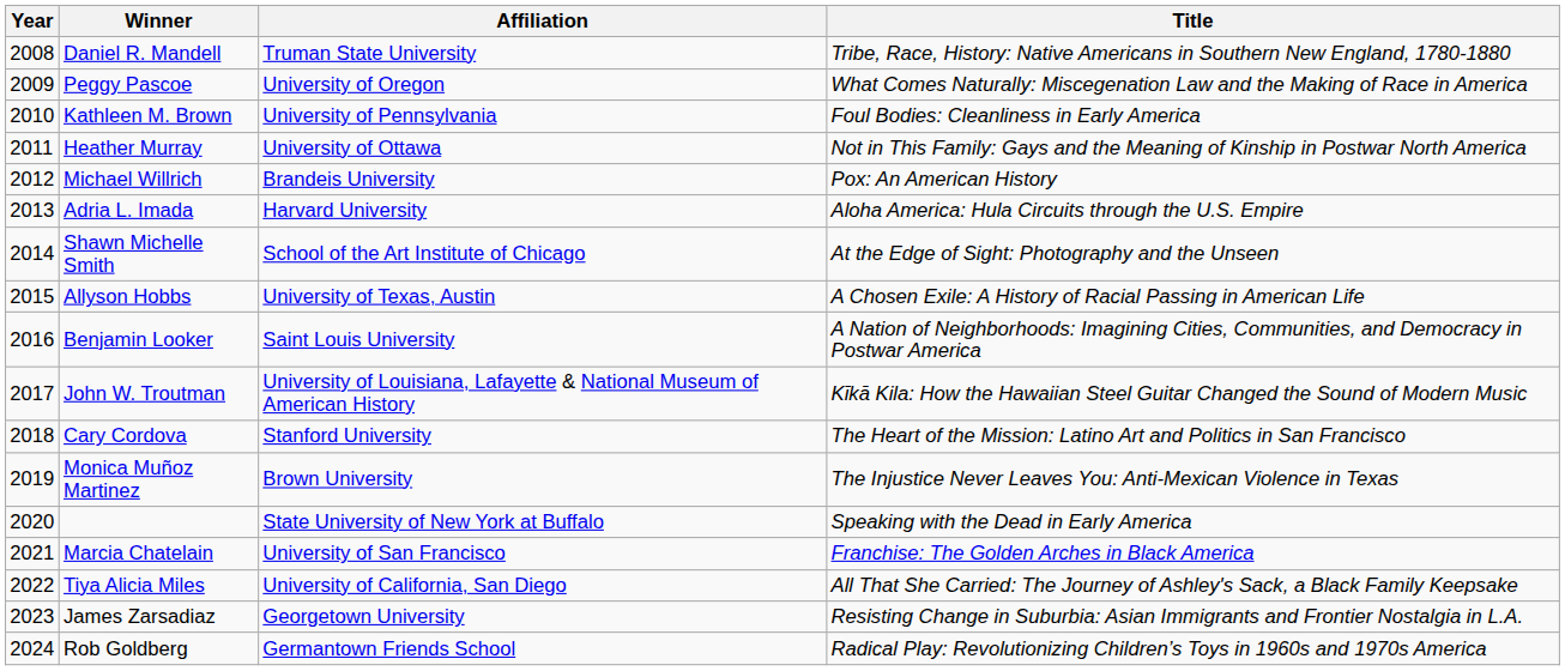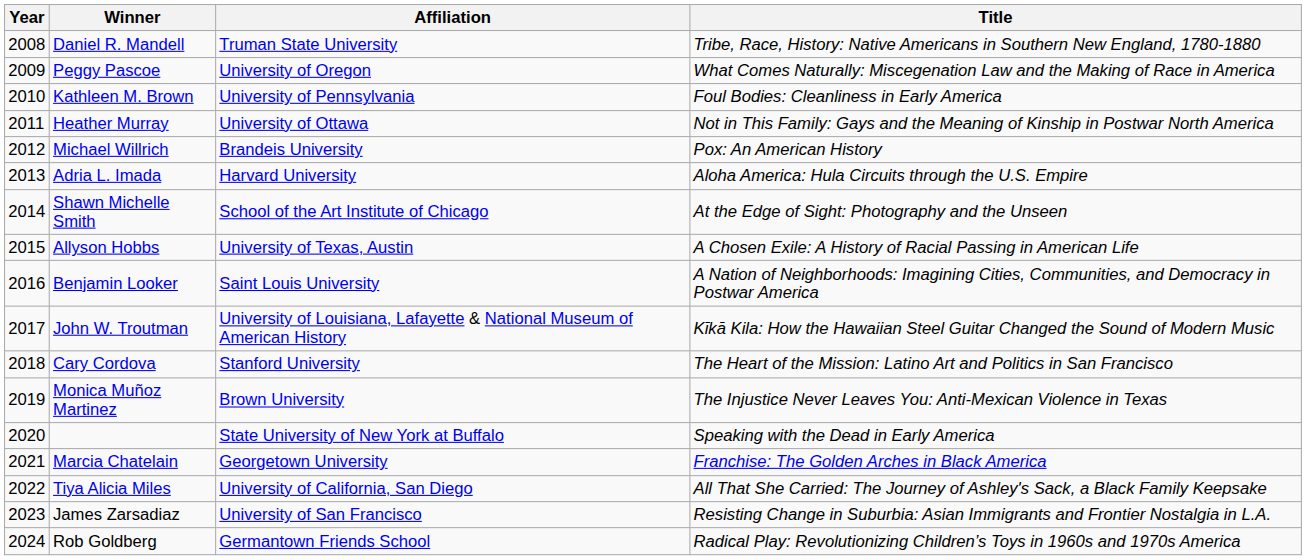 <table class="wikitable">
 <tr>
 <th>Year</th>
 <th>Winner</th>
 <th>Affiliation</th>
 <th>Title</th>
 </tr>
 <tr>
 <td>2008</td>
 <td><a href='#'>Daniel R. Mandell</a></td>
 <td><a href='#'>Truman State University</a></td>
 <td><em>Tribe, Race, History: Native Americans in Southern New England, 1780-1880</em></td>
 </tr>
 <tr>
 <td>2009</td>
 <td><a href='#'>Peggy Pascoe</a></td>
 <td><a href='#'>University of Oregon</a></td>
 <td><em>What Comes Naturally: Miscegenation Law and the Making of Race in America</em></td>
 </tr>
 <tr>
 <td>2010</td>
 <td><a href='#'>Kathleen M. Brown</a></td>
 <td><a href='#'>University of Pennsylvania</a></td>
 <td><em>Foul Bodies: Cleanliness in Early America</em></td>
 </tr>
 <tr>
 <td>2011</td>
 <td><a href='#'>Heather Murray</a></td>
 <td><a href='#'>University of Ottawa</a></td>
 <td><em>Not in This Family: Gays and the Meaning of Kinship in Postwar North America</em></td>
 </tr>
 <tr>
 <td>2012</td>
 <td><a href='#'>Michael Willrich</a></td>
 <td><a href='#'>Brandeis University</a></td>
 <td><em>Pox: An American History</em></td>
 </tr>
 <tr>
 <td>2013</td>
 <td><a href='#'>Adria L. Imada</a></td>
 <td><a href='#'>Harvard University</a></td>
 <td><em>Aloha America: Hula Circuits through the U.S. Empire</em></td>
 </tr>
 <tr>
 <td>2014</td>
 <td><a href='#'>Shawn Michelle Smith</a></td>
 <td><a href='#'>School of the Art Institute of Chicago</a></td>
 <td><em>At the Edge of Sight: Photography and the Unseen</em></td>
 </tr>
 <tr>
 <td>2015</td>
 <td><a href='#'>Allyson Hobbs</a></td>
 <td><a href='#'>University of Texas, Austin</a></td>
 <td><em>A Chosen Exile: A History of Racial Passing in American Life</em></td>
 </tr>
 <tr>
 <td>2016</td>
 <td><a href='#'>Benjamin Looker</a></td>
 <td><a href='#'>Saint Louis University</a></td>
 <td><em>A Nation of Neighborhoods: Imagining Cities, Communities, and Democracy in Postwar America</em></td>
 </tr>
 <tr>
 <td>2017</td>
 <td><a href='#'>John W. Troutman</a></td>
 <td><a href='#'>University of Louisiana, Lafayette</a> & <a href='#'>National Museum of American History</a></td>
 <td><em>Kīkā Kila: How the Hawaiian Steel Guitar Changed the Sound of Modern Music</em></td>
 </tr>
 <tr>
 <td>2018</td>
 <td><a href='#'>Cary Cordova</a></td>
 <td><a href='#'>Stanford University</a></td>
 <td><em>The Heart of the Mission: Latino Art and Politics in San Francisco</em></td>
 </tr>
 <tr>
 <td>2019</td>
 <td><a href='#'>Monica Muñoz Martinez</a></td>
 <td><a href='#'>Brown University</a></td>
 <td><em>The Injustice Never Leaves You: Anti-Mexican Violence in Texas</em></td>
 </tr>
 <tr>
 <td>2020</td>
 <td></td>
 <td><a href='#'>State University of New York at Buffalo</a></td>
 <td><em>Speaking with the Dead in Early America</em></td>
 </tr>
 <tr>
 <td>2021</td>
 <td><a href='#'>Marcia Chatelain</a></td>
-<td><a href='#'>University of San Francisco</a></td>
+<td><a href='#'>Georgetown University</a></td>
 <td><em><a href='#'>Franchise: The Golden Arches in Black America</a></em></td>
 </tr>
 <tr>
 <td>2022</td>
 <td><a href='#'>Tiya Alicia Miles</a></td>
 <td><a href='#'>University of California, San Diego</a></td>
 <td><em>All That She Carried: The Journey of Ashley's Sack, a Black Family Keepsake</em></td>
 </tr>
 <tr>
 <td>2023</td>
 <td>James Zarsadiaz</td>
-<td><a href='#'>Georgetown University</a></td>
+<td><a href='#'>University of San Francisco</a></td>
 <td><em>Resisting Change in Suburbia: Asian Immigrants and Frontier Nostalgia in L.A.</em></td>
 </tr>
 <tr>
 <td>2024</td>
 <td>Rob Goldberg</td>
 <td><a href='#'>Germantown Friends School</a></td>
 <td><em>Radical Play: Revolutionizing Children’s Toys in 1960s and 1970s America</em></td>
 </tr>
 </table>
